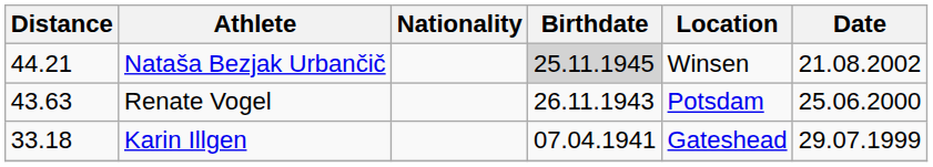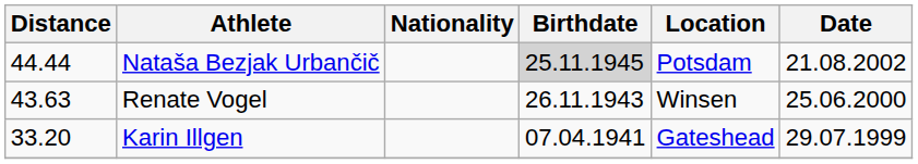 <table class="wikitable">
 <tr>
 <th>Distance</th>
 <th>Athlete</th>
 <th>Nationality</th>
 <th>Birthdate</th>
 <th>Location</th>
 <th>Date</th>
 </tr>
 <tr>
-<td>44.21</td>
+<td>44.44</td>
 <td><a href='#'>Nataša Bezjak Urbančič</a></td>
 <td></td>
 <td style="background: lightgrey;">25.11.1945</td>
-<td>Winsen</td>
+<td><a href='#'>Potsdam</a></td>
 <td>21.08.2002</td>
 </tr>
 <tr>
 <td>43.63</td>
 <td>Renate Vogel</td>
 <td></td>
 <td>26.11.1943</td>
-<td><a href='#'>Potsdam</a></td>
+<td>Winsen</td>
 <td>25.06.2000</td>
 </tr>
 <tr>
-<td>33.18</td>
+<td>33.20</td>
 <td><a href='#'>Karin Illgen</a></td>
 <td></td>
 <td>07.04.1941</td>
 <td><a href='#'>Gateshead</a></td>
 <td>29.07.1999</td>
 </tr>
 <tr>
 </tr>
 </table>
